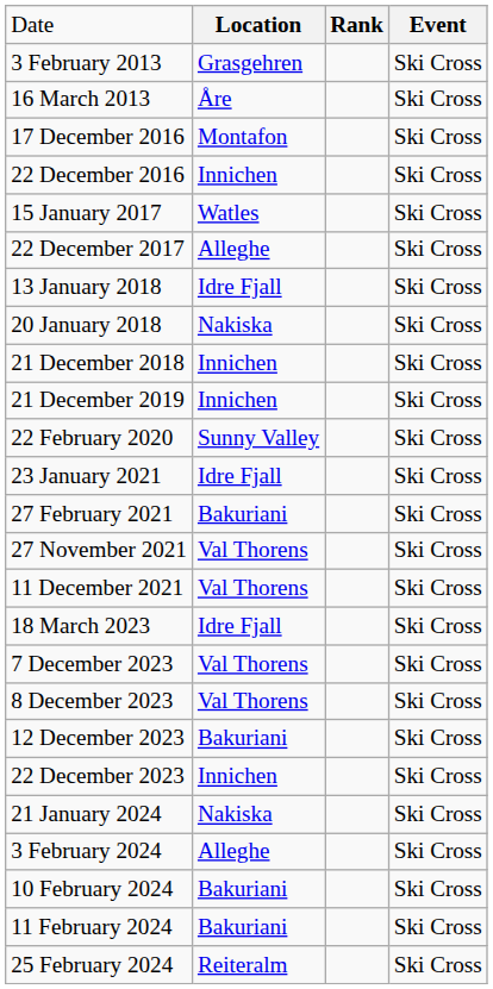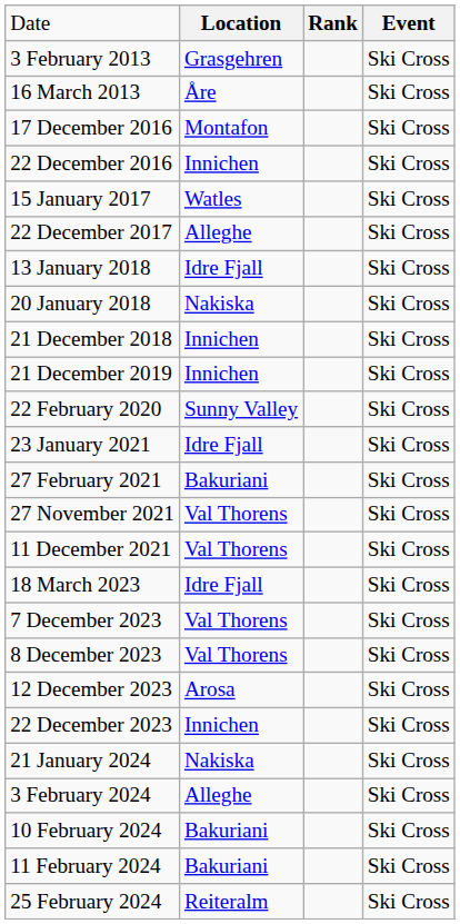 <table class="wikitable sortable" style="font-size:90%" style="text-align:center">
 <tr>
 <td>Date</td>
 <th>Location</th>
 <th>Rank</th>
 <th>Event</th>
 </tr>
 <tr>
 <td>3 February 2013</td>
 <td><a href='#'>Grasgehren</a></td>
 <td></td>
 <td>Ski Cross</td>
 </tr>
 <tr>
 <td>16 March 2013</td>
 <td><a href='#'>Åre</a></td>
 <td></td>
 <td>Ski Cross</td>
 </tr>
 <tr>
 <td>17 December 2016</td>
 <td><a href='#'>Montafon</a></td>
 <td></td>
 <td>Ski Cross</td>
 </tr>
 <tr>
 <td>22 December 2016</td>
 <td><a href='#'>Innichen</a></td>
 <td></td>
 <td>Ski Cross</td>
 </tr>
 <tr>
 <td>15 January 2017</td>
 <td><a href='#'>Watles</a></td>
 <td></td>
 <td>Ski Cross</td>
 </tr>
 <tr>
 <td>22 December 2017</td>
 <td><a href='#'>Alleghe</a></td>
 <td></td>
 <td>Ski Cross</td>
 </tr>
 <tr>
 <td>13 January 2018</td>
 <td><a href='#'>Idre Fjall</a></td>
 <td></td>
 <td>Ski Cross</td>
 </tr>
 <tr>
 <td>20 January 2018</td>
 <td><a href='#'>Nakiska</a></td>
 <td></td>
 <td>Ski Cross</td>
 </tr>
 <tr>
 <td>21 December 2018</td>
 <td><a href='#'>Innichen</a></td>
 <td></td>
 <td>Ski Cross</td>
 </tr>
 <tr>
 <td>21 December 2019</td>
 <td><a href='#'>Innichen</a></td>
 <td></td>
 <td>Ski Cross</td>
 </tr>
 <tr>
 <td>22 February 2020</td>
 <td><a href='#'>Sunny Valley</a></td>
 <td></td>
 <td>Ski Cross</td>
 </tr>
 <tr>
 <td>23 January 2021</td>
 <td><a href='#'>Idre Fjall</a></td>
 <td></td>
 <td>Ski Cross</td>
 </tr>
 <tr>
 <td>27 February 2021</td>
 <td><a href='#'>Bakuriani</a></td>
 <td></td>
 <td>Ski Cross</td>
 </tr>
 <tr>
 <td>27 November 2021</td>
 <td><a href='#'>Val Thorens</a></td>
 <td></td>
 <td>Ski Cross</td>
 </tr>
 <tr>
 <td>11 December 2021</td>
 <td><a href='#'>Val Thorens</a></td>
 <td></td>
 <td>Ski Cross</td>
 </tr>
 <tr>
 <td>18 March 2023</td>
 <td><a href='#'>Idre Fjall</a></td>
 <td></td>
 <td>Ski Cross</td>
 </tr>
 <tr>
 <td>7 December 2023</td>
 <td><a href='#'>Val Thorens</a></td>
 <td></td>
 <td>Ski Cross</td>
 </tr>
 <tr>
 <td>8 December 2023</td>
 <td><a href='#'>Val Thorens</a></td>
 <td></td>
 <td>Ski Cross</td>
 </tr>
 <tr>
 <td>12 December 2023</td>
-<td><a href='#'>Bakuriani</a></td>
+<td><a href='#'>Arosa</a></td>
 <td></td>
 <td>Ski Cross</td>
 </tr>
 <tr>
 <td>22 December 2023</td>
 <td><a href='#'>Innichen</a></td>
 <td></td>
 <td>Ski Cross</td>
 </tr>
 <tr>
 <td>21 January 2024</td>
 <td><a href='#'>Nakiska</a></td>
 <td></td>
 <td>Ski Cross</td>
 </tr>
 <tr>
 <td>3 February 2024</td>
 <td><a href='#'>Alleghe</a></td>
 <td></td>
 <td>Ski Cross</td>
 </tr>
 <tr>
 <td>10 February 2024</td>
 <td><a href='#'>Bakuriani</a></td>
 <td></td>
 <td>Ski Cross</td>
 </tr>
 <tr>
 <td>11 February 2024</td>
 <td><a href='#'>Bakuriani</a></td>
 <td></td>
 <td>Ski Cross</td>
 </tr>
 <tr>
 <td>25 February 2024</td>
 <td><a href='#'>Reiteralm</a></td>
 <td></td>
 <td>Ski Cross</td>
 </tr>
 </table>
